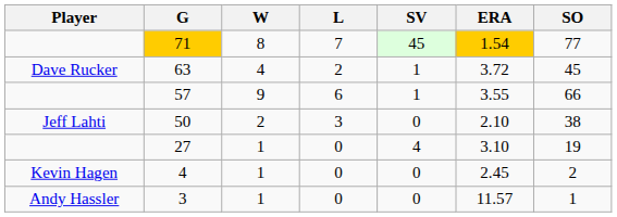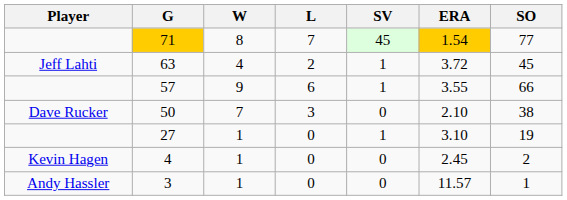 <table class="wikitable sortable">
 <tr>
 <th bgcolor="#DDDDFF" width="16%">Player</th>
 <th bgcolor="#DDDDFF" width="9%">G</th>
 <th bgcolor="#DDDDFF" width="9%">W</th>
 <th bgcolor="#DDDDFF" width="9%">L</th>
 <th bgcolor="#DDDDFF" width="9%">SV</th>
 <th bgcolor="#DDDDFF" width="9%">ERA</th>
 <th bgcolor="#DDDDFF" width="9%">SO</th>
 </tr>
 <tr align="center">
 <td></td>
 <td style="background:#fc0;">71</td>
 <td>8</td>
 <td>7</td>
 <td style="background:#DDFFDD;">45</td>
 <td style="background:#fc0;">1.54</td>
 <td>77</td>
 </tr>
 <tr align="center">
-<td><a href='#'>Dave Rucker</a></td>
+<td><a href='#'>Jeff Lahti</a></td>
 <td>63</td>
 <td>4</td>
 <td>2</td>
 <td>1</td>
 <td>3.72</td>
 <td>45</td>
 </tr>
 <tr align=center>
 <td></td>
 <td>57</td>
 <td>9</td>
 <td>6</td>
 <td>1</td>
 <td>3.55</td>
 <td>66</td>
 </tr>
 <tr align="center">
-<td><a href='#'>Jeff Lahti</a></td>
+<td><a href='#'>Dave Rucker</a></td>
 <td>50</td>
-<td>2</td>
+<td>7</td>
 <td>3</td>
 <td>0</td>
 <td>2.10</td>
 <td>38</td>
 </tr>
 <tr align=center>
 <td></td>
 <td>27</td>
 <td>1</td>
 <td>0</td>
-<td>4</td>
+<td>1</td>
 <td>3.10</td>
 <td>19</td>
 </tr>
 <tr align="center">
 <td><a href='#'>Kevin Hagen</a></td>
 <td>4</td>
 <td>1</td>
 <td>0</td>
 <td>0</td>
 <td>2.45</td>
 <td>2</td>
 </tr>
 <tr align=center>
 <td><a href='#'>Andy Hassler</a></td>
 <td>3</td>
 <td>1</td>
 <td>0</td>
 <td>0</td>
 <td>11.57</td>
 <td>1</td>
 </tr>
 </table>
